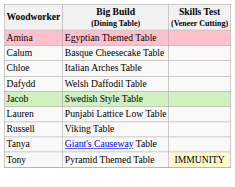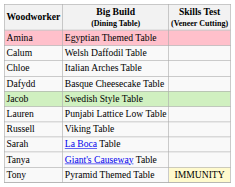 <table class="wikitable" style="text-align:center;">
 <tr>
 <th>Woodworker</th>
 <th>Big Build<br><small>(Dining Table)</small></th>
 <th>Skills Test<br><small>(Veneer Cutting)</small></th>
 </tr>
 <tr style="background:Pink;">
 <td align="left">Amina</td>
 <td align="left">Egyptian Themed Table</td>
 <td></td>
 </tr>
 <tr>
 <td align="left">Calum</td>
-<td align="left">Basque Cheesecake Table</td>
+<td align="left">Welsh Daffodil Table</td>
 <td></td>
 </tr>
 <tr>
 <td align="left">Chloe</td>
 <td align="left">Italian Arches Table</td>
 <td></td>
 </tr>
 <tr>
 <td align="left">Dafydd</td>
-<td align="left">Welsh Daffodil Table</td>
+<td align="left">Basque Cheesecake Table</td>
 <td></td>
 </tr>
 <tr style="background:#d0f0c0;">
 <td align="left">Jacob</td>
 <td align="left">Swedish Style Table</td>
 <td></td>
 </tr>
 <tr>
 <td align="left">Lauren</td>
 <td align="left">Punjabi Lattice Low Table</td>
 <td></td>
 </tr>
 <tr>
 <td align="left">Russell</td>
 <td align="left">Viking Table</td>
 <td></td>
 </tr>
 <tr>
+<td align="left">Sarah</td>
+<td align="left"><a href='#'>La Boca</a> Table</td>
+<td></td>
+</tr>
+<tr>
 <td align="left">Tanya</td>
 <td align="left"><a href='#'>Giant's Causeway</a> Table</td>
 <td></td>
 </tr>
 <tr>
 <td align="left">Tony</td>
 <td align="left">Pyramid Themed Table</td>
 <td colspan="1" style="background:lemonchiffon;">IMMUNITY</td>
 </tr>
 <tr>
 </tr>
 </table>
